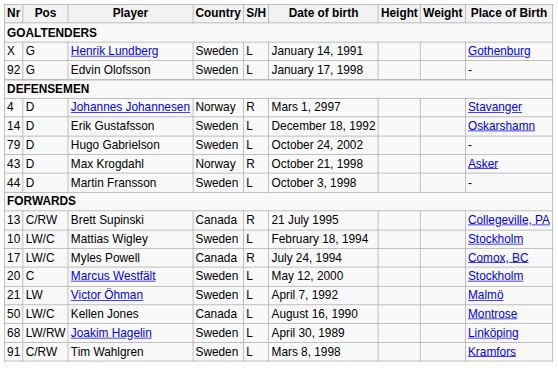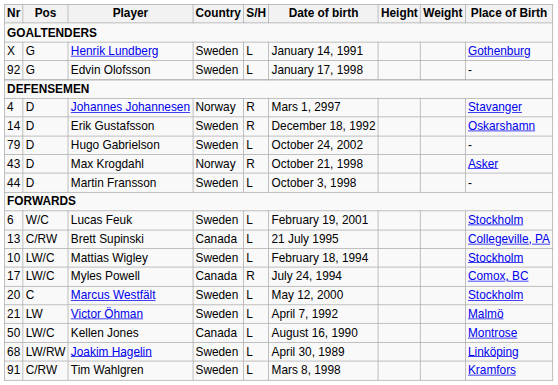 <table class="wikitable sortable">
 <tr>
 <th>Nr</th>
 <th>Pos</th>
 <th>Player</th>
 <th>Country</th>
 <th>S/H</th>
 <th>Date of birth</th>
 <th>Height</th>
 <th>Weight</th>
 <th>Place of Birth</th>
 </tr>
 <tr>
 <td colspan="9"><strong>GOALTENDERS</strong></td>
 </tr>
 <tr>
 <td>X</td>
 <td>G</td>
 <td><a href='#'>Henrik Lundberg</a></td>
 <td>Sweden</td>
 <td>L</td>
 <td>January 14, 1991</td>
 <td></td>
 <td></td>
 <td><a href='#'>Gothenburg</a></td>
 </tr>
 <tr>
 <td>92</td>
 <td>G</td>
 <td>Edvin Olofsson</td>
 <td>Sweden</td>
 <td>L</td>
 <td>January 17, 1998</td>
 <td></td>
 <td></td>
 <td>-</td>
 </tr>
 <tr>
 </tr>
 <tr>
 </tr>
 <tr>
 </tr>
 <tr>
 </tr>
 <tr>
 <td colspan="9"><strong>DEFENSEMEN</strong></td>
 </tr>
 <tr>
 <td>4</td>
 <td>D</td>
 <td><a href='#'>Johannes Johannesen</a></td>
 <td>Norway</td>
 <td>R</td>
 <td>Mars 1, 2997</td>
 <td></td>
 <td></td>
 <td><a href='#'>Stavanger</a></td>
 </tr>
 <tr>
 <td>14</td>
 <td>D</td>
 <td>Erik Gustafsson</td>
 <td>Sweden</td>
-<td>L</td>
+<td>R</td>
 <td>December 18, 1992</td>
 <td></td>
 <td></td>
 <td><a href='#'>Oskarshamn</a></td>
 </tr>
 <tr>
 <td>79</td>
 <td>D</td>
 <td>Hugo Gabrielson</td>
 <td>Sweden</td>
 <td>L</td>
 <td>October 24, 2002</td>
 <td></td>
 <td></td>
 <td>-</td>
 </tr>
 <tr>
 <td>43</td>
 <td>D</td>
 <td>Max Krogdahl</td>
 <td>Norway</td>
 <td>R</td>
 <td>October 21, 1998</td>
 <td></td>
 <td></td>
 <td><a href='#'>Asker</a></td>
 </tr>
 <tr>
 <td>44</td>
 <td>D</td>
 <td>Martin Fransson</td>
 <td>Sweden</td>
 <td>L</td>
 <td>October 3, 1998</td>
 <td></td>
 <td></td>
 <td>-</td>
 </tr>
 <tr>
 <td colspan="9"><strong>FORWARDS</strong></td>
 </tr>
 <tr>
+<td>6</td>
+<td>W/C</td>
+<td>Lucas Feuk</td>
+<td>Sweden</td>
+<td>L</td>
+<td>February 19, 2001</td>
+<td></td>
+<td></td>
+<td><a href='#'>Stockholm</a></td>
+</tr>
+<tr>
 <td>13</td>
 <td>C/RW</td>
 <td>Brett Supinski</td>
 <td>Canada</td>
-<td>R</td>
+<td>L</td>
 <td>21 July 1995</td>
 <td></td>
 <td></td>
 <td><a href='#'>Collegeville, PA</a></td>
 </tr>
 <tr>
 <td>10</td>
 <td>LW/C</td>
 <td>Mattias Wigley</td>
 <td>Sweden</td>
 <td>L</td>
 <td>February 18, 1994</td>
 <td></td>
 <td></td>
 <td><a href='#'>Stockholm</a></td>
 </tr>
 <tr>
 <td>17</td>
 <td>LW/C</td>
 <td>Myles Powell</td>
 <td>Canada</td>
 <td>R</td>
 <td>July 24, 1994</td>
 <td></td>
 <td></td>
 <td><a href='#'>Comox, BC</a></td>
 </tr>
 <tr>
 <td>20</td>
 <td>C</td>
 <td><a href='#'>Marcus Westfält</a></td>
 <td>Sweden</td>
 <td>L</td>
 <td>May 12, 2000</td>
 <td></td>
 <td></td>
 <td><a href='#'>Stockholm</a></td>
 </tr>
 <tr>
 <td>21</td>
 <td>LW</td>
 <td><a href='#'>Victor Öhman</a></td>
 <td>Sweden</td>
 <td>L</td>
 <td>April 7, 1992</td>
 <td></td>
 <td></td>
 <td><a href='#'>Malmö</a></td>
 </tr>
 <tr>
 <td>50</td>
 <td>LW/C</td>
 <td>Kellen Jones</td>
 <td>Canada</td>
 <td>L</td>
 <td>August 16, 1990</td>
 <td></td>
 <td></td>
 <td><a href='#'>Montrose</a></td>
 </tr>
 <tr>
 <td>68</td>
 <td>LW/RW</td>
 <td><a href='#'>Joakim Hagelin</a></td>
 <td>Sweden</td>
 <td>L</td>
 <td>April 30, 1989</td>
 <td></td>
 <td></td>
 <td><a href='#'>Linköping</a></td>
 </tr>
 <tr>
 <td>91</td>
 <td>C/RW</td>
 <td>Tim Wahlgren</td>
 <td>Sweden</td>
 <td>L</td>
 <td>Mars 8, 1998</td>
 <td></td>
 <td></td>
 <td><a href='#'>Kramfors</a></td>
 </tr>
 </table>
